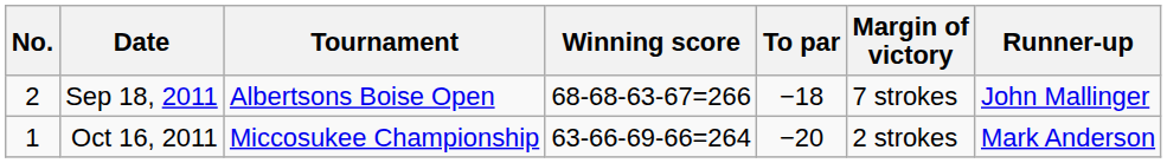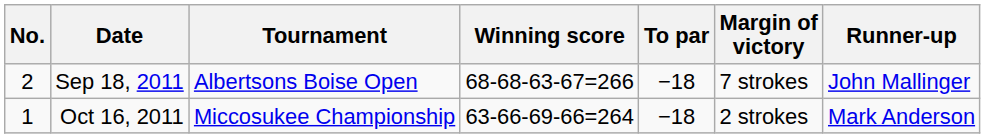 <table class="wikitable" style="font-size:95%;">
 <tr>
 <th>No.</th>
 <th>Date</th>
 <th>Tournament</th>
 <th>Winning score</th>
 <th>To par</th>
 <th>Margin of<br>victory</th>
 <th>Runner-up</th>
 </tr>
 <tr>
 <td align=center>2</td>
 <td align=right>Sep 18, <a href='#'>2011</a></td>
 <td><a href='#'>Albertsons Boise Open</a></td>
 <td align=right>68-68-63-67=266</td>
 <td align=center>−18</td>
 <td>7 strokes</td>
 <td> <a href='#'>John Mallinger</a></td>
 </tr>
 <tr>
 <td align=center>1</td>
 <td align=right>Oct 16, 2011</td>
 <td><a href='#'>Miccosukee Championship</a></td>
 <td align=right>63-66-69-66=264</td>
-<td align=center>−20</td>
+<td align=center>−18</td>
 <td>2 strokes</td>
 <td> <a href='#'>Mark Anderson</a></td>
 </tr>
 </table>
